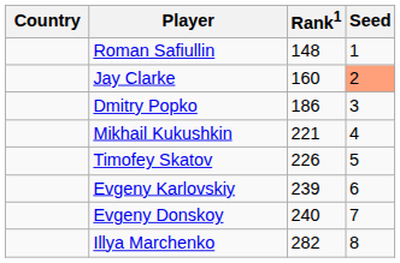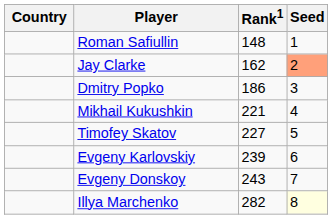 <table class="sortable wikitable">
 <tr>
 <th width="70">Country</th>
 <th width="175">Player</th>
 <th>Rank<sup>1</sup></th>
 <th>Seed</th>
 </tr>
 <tr>
 <td></td>
 <td><a href='#'>Roman Safiullin</a></td>
 <td>148</td>
 <td>1</td>
 </tr>
 <tr>
 <td></td>
 <td><a href='#'>Jay Clarke</a></td>
-<td>160</td>
+<td>162</td>
 <td style="background: lightsalmon;">2</td>
 </tr>
 <tr>
 <td></td>
 <td><a href='#'>Dmitry Popko</a></td>
 <td>186</td>
 <td>3</td>
 </tr>
 <tr>
 <td></td>
 <td><a href='#'>Mikhail Kukushkin</a></td>
 <td>221</td>
 <td>4</td>
 </tr>
 <tr>
 <td></td>
 <td><a href='#'>Timofey Skatov</a></td>
-<td>226</td>
+<td>227</td>
 <td>5</td>
 </tr>
 <tr>
 <td></td>
 <td><a href='#'>Evgeny Karlovskiy</a></td>
 <td>239</td>
 <td>6</td>
 </tr>
 <tr>
 <td></td>
 <td><a href='#'>Evgeny Donskoy</a></td>
-<td>240</td>
+<td>243</td>
 <td>7</td>
 </tr>
 <tr>
 <td></td>
 <td><a href='#'>Illya Marchenko</a></td>
 <td>282</td>
-<td>8</td>
+<td style="background: lightyellow;">8</td>
 </tr>
 </table>
